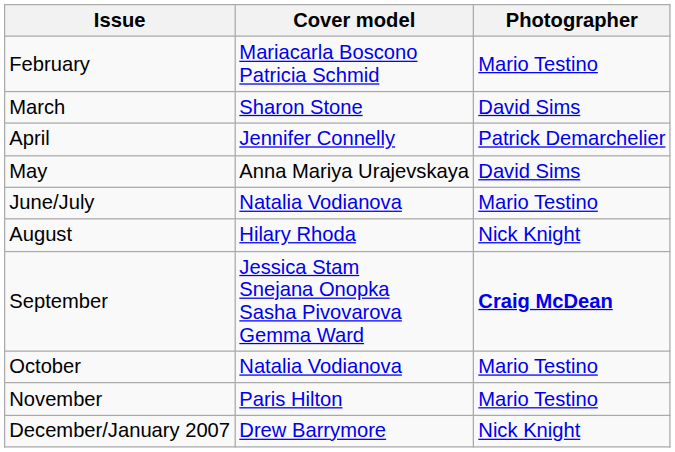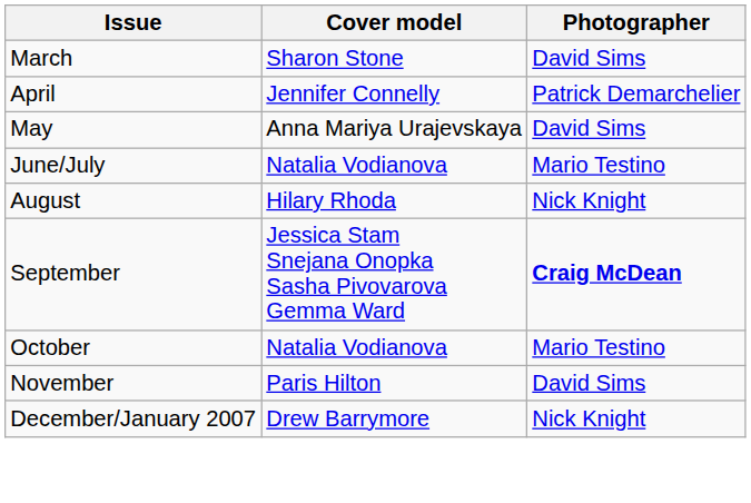 <table class="sortable wikitable">
 <tr>
 <th>Issue</th>
 <th>Cover model</th>
 <th>Photographer</th>
-</tr>
-<tr>
-<td>February</td>
-<td><a href='#'>Mariacarla Boscono</a><br><a href='#'>Patricia Schmid</a></td>
-<td><a href='#'>Mario Testino</a></td>
 </tr>
 <tr>
 <td>March</td>
 <td><a href='#'>Sharon Stone</a></td>
 <td><a href='#'>David Sims</a></td>
 </tr>
 <tr>
 <td>April</td>
 <td><a href='#'>Jennifer Connelly</a></td>
 <td><a href='#'>Patrick Demarchelier</a></td>
 </tr>
 <tr>
 <td>May</td>
 <td>Anna Mariya Urajevskaya</td>
 <td><a href='#'>David Sims</a></td>
 </tr>
 <tr>
 <td>June/July</td>
 <td><a href='#'>Natalia Vodianova</a></td>
 <td><a href='#'>Mario Testino</a></td>
 </tr>
 <tr>
 <td>August</td>
 <td><a href='#'>Hilary Rhoda</a></td>
 <td><a href='#'>Nick Knight</a></td>
 </tr>
 <tr>
 <td>September</td>
 <td><a href='#'>Jessica Stam</a><br><a href='#'>Snejana Onopka</a><br><a href='#'>Sasha Pivovarova</a><br><a href='#'>Gemma Ward</a></td>
 <td><strong><a href='#'>Craig McDean</a></strong></td>
 </tr>
 <tr>
 <td>October</td>
 <td><a href='#'>Natalia Vodianova</a></td>
 <td><a href='#'>Mario Testino</a></td>
 </tr>
 <tr>
 <td>November</td>
 <td><a href='#'>Paris Hilton</a></td>
-<td><a href='#'>Mario Testino</a></td>
+<td><a href='#'>David Sims</a></td>
 </tr>
 <tr>
 <td>December/January 2007</td>
 <td><a href='#'>Drew Barrymore</a></td>
 <td><a href='#'>Nick Knight</a></td>
 </tr>
 </table>
